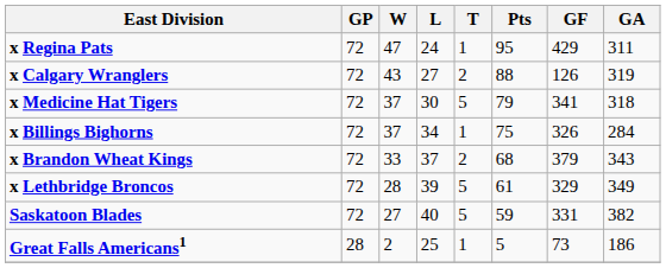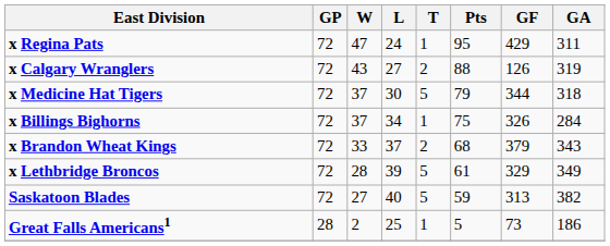 <table class="wikitable">
 <tr>
 <th width="45%">East Division</th>
 <th width="5%">GP</th>
 <th width="5%">W</th>
 <th width="5%">L</th>
 <th width="5%">T</th>
 <th width="7.5%">Pts</th>
 <th width="7.5%">GF</th>
 <th width="7.5%">GA</th>
 </tr>
 <tr>
 <td><strong>x <a href='#'>Regina Pats</a></strong></td>
 <td>72</td>
 <td>47</td>
 <td>24</td>
 <td>1</td>
 <td>95</td>
 <td>429</td>
 <td>311</td>
 </tr>
 <tr>
 <td><strong>x <a href='#'>Calgary Wranglers</a></strong></td>
 <td>72</td>
 <td>43</td>
 <td>27</td>
 <td>2</td>
 <td>88</td>
 <td>126</td>
 <td>319</td>
 </tr>
 <tr>
 <td><strong>x <a href='#'>Medicine Hat Tigers</a></strong></td>
 <td>72</td>
 <td>37</td>
 <td>30</td>
 <td>5</td>
 <td>79</td>
-<td>341</td>
+<td>344</td>
 <td>318</td>
 </tr>
 <tr>
 <td><strong>x <a href='#'>Billings Bighorns</a></strong></td>
 <td>72</td>
 <td>37</td>
 <td>34</td>
 <td>1</td>
 <td>75</td>
 <td>326</td>
 <td>284</td>
 </tr>
 <tr>
 <td><strong>x <a href='#'>Brandon Wheat Kings</a></strong></td>
 <td>72</td>
 <td>33</td>
 <td>37</td>
 <td>2</td>
 <td>68</td>
 <td>379</td>
 <td>343</td>
 </tr>
 <tr>
 <td><strong>x <a href='#'>Lethbridge Broncos</a></strong></td>
 <td>72</td>
 <td>28</td>
 <td>39</td>
 <td>5</td>
 <td>61</td>
 <td>329</td>
 <td>349</td>
 </tr>
 <tr>
 <td><strong><a href='#'>Saskatoon Blades</a></strong></td>
 <td>72</td>
 <td>27</td>
 <td>40</td>
 <td>5</td>
 <td>59</td>
-<td>331</td>
+<td>313</td>
 <td>382</td>
 </tr>
 <tr>
 <td><strong><a href='#'>Great Falls Americans</a><sup>1</sup></strong></td>
 <td>28</td>
 <td>2</td>
 <td>25</td>
 <td>1</td>
 <td>5</td>
 <td>73</td>
 <td>186</td>
 </tr>
 <tr>
 </tr>
 </table>
